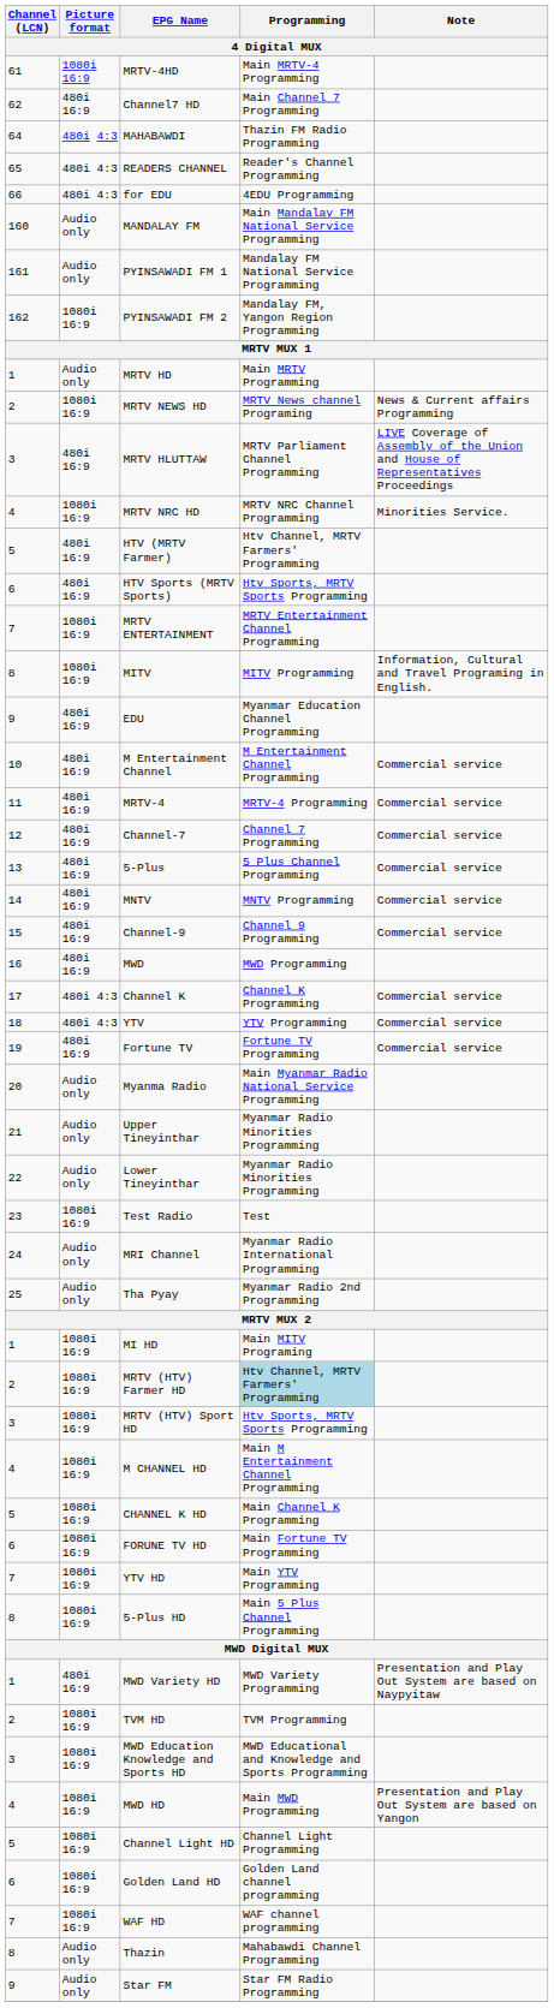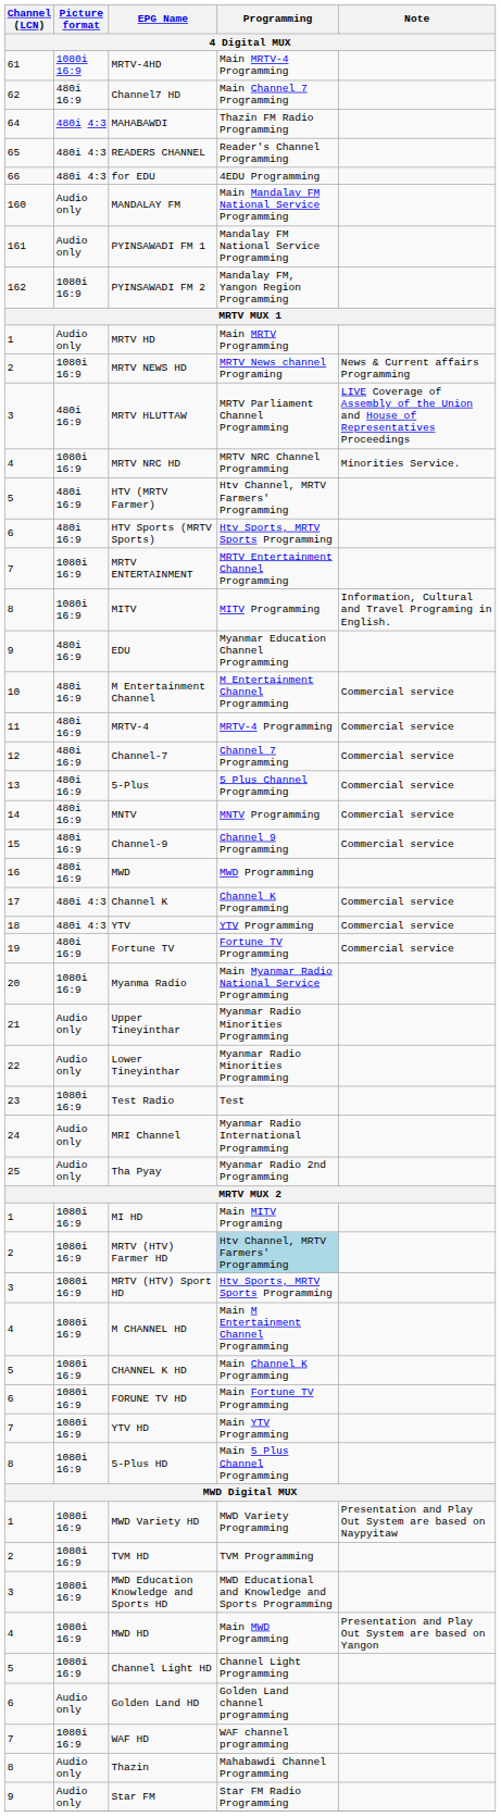 <table class="wikitable">
 <tr>
 <th><a href='#'>Channel</a> <br> (<a href='#'>LCN</a>)</th>
 <th><a href='#'>Picture format</a></th>
 <th><a href='#'>EPG Name</a></th>
 <th>Programming</th>
 <th>Note</th>
 </tr>
 <tr>
 <th colspan=5><strong>4 Digital MUX</strong></th>
 </tr>
 <tr>
 <td>61</td>
 <td><a href='#'>1080i</a> <a href='#'>16:9</a></td>
 <td>MRTV-4HD</td>
 <td>Main <a href='#'>MRTV-4</a> Programming</td>
 <td></td>
 </tr>
 <tr>
 <td>62</td>
 <td>480i 16:9</td>
 <td>Channel7 HD</td>
 <td>Main <a href='#'>Channel 7</a> Programming</td>
 <td></td>
 </tr>
 <tr>
 <td>64</td>
 <td><a href='#'>480i</a> <a href='#'>4:3</a></td>
 <td>MAHABAWDI</td>
 <td>Thazin FM Radio Programming</td>
 <td></td>
 </tr>
 <tr>
 <td>65</td>
 <td>480i 4:3</td>
 <td>READERS CHANNEL</td>
 <td>Reader's Channel Programming</td>
 <td></td>
 </tr>
 <tr>
 <td>66</td>
 <td>480i 4:3</td>
 <td>for EDU</td>
 <td>4EDU Programming</td>
 <td></td>
 </tr>
 <tr>
 <td>160</td>
 <td>Audio only</td>
 <td>MANDALAY FM</td>
 <td>Main <a href='#'>Mandalay FM National Service</a> Programming</td>
 <td></td>
 </tr>
 <tr>
 <td>161</td>
 <td>Audio only</td>
 <td>PYINSAWADI FM 1</td>
 <td>Mandalay FM National Service Programming</td>
 <td></td>
 </tr>
 <tr>
 <td>162</td>
 <td>1080i 16:9</td>
 <td>PYINSAWADI FM 2</td>
 <td>Mandalay FM, Yangon Region Programming</td>
 <td></td>
 </tr>
 <tr>
 <th colspan=5><strong>MRTV MUX 1</strong></th>
 </tr>
 <tr>
 <td>1</td>
 <td>Audio only</td>
 <td>MRTV HD</td>
 <td>Main <a href='#'>MRTV</a> Programming</td>
 <td></td>
 </tr>
 <tr>
 <td>2</td>
 <td>1080i 16:9</td>
 <td>MRTV NEWS HD</td>
 <td><a href='#'>MRTV News channel</a> Programing</td>
 <td>News & Current affairs Programming</td>
 </tr>
 <tr>
 <td>3</td>
 <td>480i 16:9</td>
 <td>MRTV HLUTTAW</td>
 <td>MRTV Parliament Channel Programming</td>
 <td><a href='#'>LIVE</a> Coverage of <a href='#'>Assembly of the Union</a> and <a href='#'>House of Representatives</a> Proceedings</td>
 </tr>
 <tr>
 <td>4</td>
 <td>1080i 16:9</td>
 <td>MRTV NRC HD</td>
 <td>MRTV NRC Channel Programming</td>
 <td>Minorities Service.</td>
 </tr>
 <tr>
 <td>5</td>
 <td>480i 16:9</td>
 <td>HTV (MRTV Farmer)</td>
 <td>Htv Channel, MRTV Farmers' Programming</td>
 <td></td>
 </tr>
 <tr>
 <td>6</td>
 <td>480i 16:9</td>
 <td>HTV Sports (MRTV Sports)</td>
 <td><a href='#'>Htv Sports, MRTV Sports</a> Programming</td>
 <td></td>
 </tr>
 <tr>
 <td>7</td>
 <td>1080i 16:9</td>
 <td>MRTV ENTERTAINMENT</td>
 <td><a href='#'>MRTV Entertainment Channel</a> Programming</td>
 <td></td>
 </tr>
 <tr>
 <td>8</td>
 <td>1080i 16:9</td>
 <td>MITV</td>
 <td><a href='#'>MITV</a> Programming</td>
 <td>Information, Cultural and Travel Programing in English.</td>
 </tr>
 <tr>
 <td>9</td>
 <td>480i 16:9</td>
 <td>EDU</td>
 <td>Myanmar Education Channel Programming</td>
 <td></td>
 </tr>
 <tr>
 <td>10</td>
 <td>480i 16:9</td>
 <td>M Entertainment Channel</td>
 <td><a href='#'>M Entertainment Channel</a> Programming</td>
 <td>Commercial service</td>
 </tr>
 <tr>
 <td>11</td>
 <td>480i 16:9</td>
 <td>MRTV-4</td>
 <td><a href='#'>MRTV-4</a> Programming</td>
 <td>Commercial service</td>
 </tr>
 <tr>
 <td>12</td>
 <td>480i 16:9</td>
 <td>Channel-7</td>
 <td><a href='#'>Channel 7</a> Programming</td>
 <td>Commercial service</td>
 </tr>
 <tr>
 <td>13</td>
 <td>480i 16:9</td>
 <td>5-Plus</td>
 <td><a href='#'>5 Plus Channel</a> Programming</td>
 <td>Commercial service</td>
 </tr>
 <tr>
 <td>14</td>
 <td>480i 16:9</td>
 <td>MNTV</td>
 <td><a href='#'>MNTV</a> Programming</td>
 <td>Commercial service</td>
 </tr>
 <tr>
 <td>15</td>
 <td>480i 16:9</td>
 <td>Channel-9</td>
 <td><a href='#'>Channel 9</a> Programming</td>
 <td>Commercial service</td>
 </tr>
 <tr>
 <td>16</td>
 <td>480i 16:9</td>
 <td>MWD</td>
 <td><a href='#'>MWD</a> Programming</td>
 <td></td>
 </tr>
 <tr>
 <td>17</td>
 <td>480i 4:3</td>
 <td>Channel K</td>
 <td><a href='#'>Channel K</a> Programming</td>
 <td>Commercial service</td>
 </tr>
 <tr>
 <td>18</td>
 <td>480i 4:3</td>
 <td>YTV</td>
 <td><a href='#'>YTV</a> Programming</td>
 <td>Commercial service</td>
 </tr>
 <tr>
 <td>19</td>
 <td>480i 16:9</td>
 <td>Fortune TV</td>
 <td><a href='#'>Fortune TV</a> Programming</td>
 <td>Commercial service</td>
 </tr>
 <tr>
 <td>20</td>
-<td>Audio only</td>
+<td>1080i 16:9</td>
 <td>Myanma Radio</td>
 <td>Main <a href='#'>Myanmar Radio National Service</a> Programming</td>
 <td></td>
 </tr>
 <tr>
 <td>21</td>
 <td>Audio only</td>
 <td>Upper Tineyinthar</td>
 <td>Myanmar Radio Minorities Programming</td>
 <td></td>
 </tr>
 <tr>
 <td>22</td>
 <td>Audio only</td>
 <td>Lower Tineyinthar</td>
 <td>Myanmar Radio Minorities Programming</td>
 <td></td>
 </tr>
 <tr>
 <td>23</td>
 <td>1080i 16:9</td>
 <td>Test Radio</td>
 <td>Test</td>
 <td></td>
 </tr>
 <tr>
 <td>24</td>
 <td>Audio only</td>
 <td>MRI Channel</td>
 <td>Myanmar Radio International Programming</td>
 <td></td>
 </tr>
 <tr>
 <td>25</td>
 <td>Audio only</td>
 <td>Tha Pyay</td>
 <td>Myanmar Radio 2nd Programming</td>
 <td></td>
 </tr>
 <tr>
 <th colspan=5><strong>MRTV MUX 2</strong></th>
 </tr>
 <tr>
 <td>1</td>
 <td>1080i 16:9</td>
 <td>MI HD</td>
 <td>Main  <a href='#'>MITV</a> Programing</td>
 <td></td>
 </tr>
 <tr>
 <td>2</td>
 <td>1080i 16:9</td>
 <td>MRTV (HTV) Farmer HD</td>
 <td style="background: lightblue;">Htv Channel, MRTV Farmers' Programming</td>
 <td></td>
 </tr>
 <tr>
 <td>3</td>
 <td>1080i 16:9</td>
 <td>MRTV (HTV) Sport HD</td>
 <td><a href='#'>Htv Sports, MRTV Sports</a> Programming</td>
 <td></td>
 </tr>
 <tr>
 <td>4</td>
 <td>1080i 16:9</td>
 <td>M CHANNEL HD</td>
 <td>Main <a href='#'>M Entertainment Channel</a> Programming</td>
 <td></td>
 </tr>
 <tr>
 <td>5</td>
 <td>1080i 16:9</td>
 <td>CHANNEL K HD</td>
 <td>Main <a href='#'>Channel K</a> Programming</td>
 <td></td>
 </tr>
 <tr>
 <td>6</td>
 <td>1080i 16:9</td>
 <td>FORUNE TV HD</td>
 <td>Main <a href='#'>Fortune TV</a> Programming</td>
 <td></td>
 </tr>
 <tr>
 <td>7</td>
 <td>1080i 16:9</td>
 <td>YTV HD</td>
 <td>Main <a href='#'>YTV</a> Programming</td>
 <td></td>
 </tr>
 <tr>
 <td>8</td>
 <td>1080i 16:9</td>
 <td>5-Plus HD</td>
 <td>Main <a href='#'>5 Plus Channel</a> Programming</td>
 <td></td>
 </tr>
 <tr>
 <th Colspan=5><strong>MWD Digital MUX</strong></th>
 </tr>
 <tr>
 <td>1</td>
-<td>480i 16:9</td>
+<td>1080i 16:9</td>
 <td>MWD Variety HD</td>
 <td>MWD Variety Programming</td>
 <td>Presentation and Play Out System are based on Naypyitaw</td>
 </tr>
 <tr>
 <td>2</td>
 <td>1080i 16:9</td>
 <td>TVM HD</td>
 <td>TVM Programming</td>
 <td></td>
 </tr>
 <tr>
 <td>3</td>
 <td>1080i 16:9</td>
 <td>MWD Education Knowledge and Sports HD</td>
 <td>MWD Educational and Knowledge and Sports Programming</td>
 <td></td>
 </tr>
 <tr>
 <td>4</td>
 <td>1080i 16:9</td>
 <td>MWD HD</td>
 <td>Main <a href='#'>MWD</a> Programming</td>
 <td>Presentation and Play Out System are based on Yangon</td>
 </tr>
 <tr>
 <td>5</td>
 <td>1080i 16:9</td>
 <td>Channel Light HD</td>
 <td>Channel Light Programming</td>
 <td></td>
 </tr>
 <tr>
 <td>6</td>
-<td>1080i 16:9</td>
+<td>Audio only</td>
 <td>Golden Land HD</td>
 <td>Golden Land channel programming</td>
 <td></td>
 </tr>
 <tr>
 <td>7</td>
 <td>1080i 16:9</td>
 <td>WAF HD</td>
 <td>WAF channel programming</td>
 <td></td>
 </tr>
 <tr>
 <td>8</td>
 <td>Audio only</td>
 <td>Thazin</td>
 <td>Mahabawdi Channel Programming</td>
 <td></td>
 </tr>
 <tr>
 <td>9</td>
 <td>Audio only</td>
 <td>Star FM</td>
 <td>Star FM Radio Programming</td>
 <td></td>
 </tr>
 <tr>
 </tr>
 </table>
